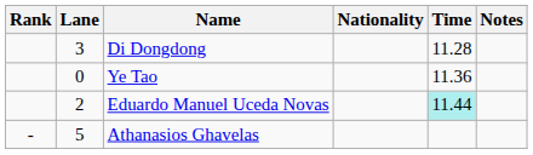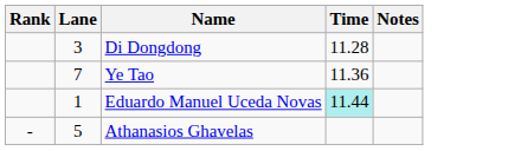 <table class="wikitable sortable" style="text-align:center">
 <tr>
 <th>Rank</th>
 <th>Lane</th>
 <th>Name</th>
-<th>Nationality</th>
 <th>Time</th>
 <th>Notes</th>
 </tr>
 <tr>
 <td></td>
 <td>3</td>
 <td align="left"><a href='#'>Di Dongdong</a></td>
-<td align="left"></td>
 <td>11.28</td>
 <td></td>
 </tr>
 <tr>
 <td></td>
-<td>0</td>
+<td>7</td>
 <td align="left"><a href='#'>Ye Tao</a></td>
-<td align="left"></td>
 <td>11.36</td>
 <td></td>
 </tr>
 <tr>
 <td></td>
-<td>2</td>
+<td>1</td>
 <td align="left"><a href='#'>Eduardo Manuel Uceda Novas</a></td>
-<td align="left"></td>
 <td style="background: paleturquoise;">11.44</td>
 <td></td>
 </tr>
 <tr>
 <td>-</td>
 <td>5</td>
 <td align="left"><a href='#'>Athanasios Ghavelas</a></td>
-<td align="left"></td>
 <td></td>
 <td></td>
 </tr>
 </table>
